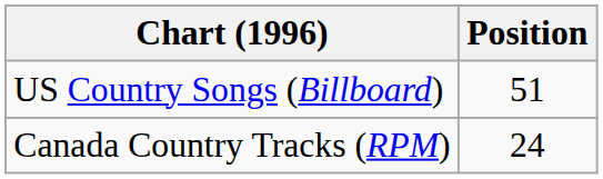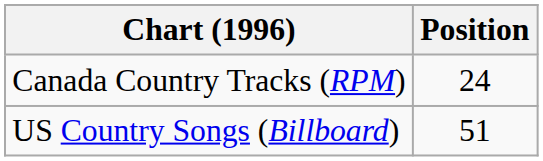 <table class="wikitable sortable">
 <tr>
 <th scope="col">Chart (1996)</th>
 <th scope="col">Position</th>
 </tr>
 <tr>
+<td>Canada Country Tracks (<em><a href='#'>RPM</a></em>)</td>
+<td align="center">24</td>
+</tr>
+<tr>
 <td>US <a href='#'>Country Songs</a> (<em><a href='#'>Billboard</a></em>)</td>
 <td align="center">51</td>
 </tr>
-<tr>
-<td>Canada Country Tracks (<em><a href='#'>RPM</a></em>)</td>
-<td align="center">24</td>
-</tr>
 </table>
